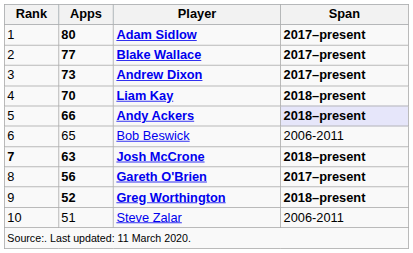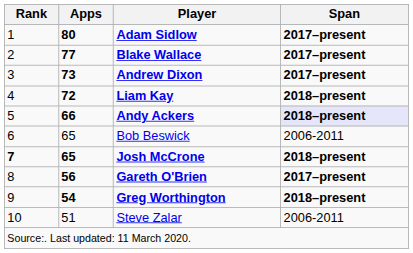 <table class="wikitable" style="width:40%;">
 <tr style="background:#87cefa;">
 <th>Rank</th>
 <th>Apps</th>
 <th>Player</th>
 <th>Span</th>
 </tr>
 <tr>
 <td>1</td>
 <td><strong>80</strong></td>
 <td> <strong><a href='#'>Adam Sidlow</a></strong></td>
 <td><strong>2017–present</strong></td>
 </tr>
 <tr>
 <td>2</td>
 <td><strong>77</strong></td>
 <td> <strong><a href='#'>Blake Wallace</a></strong></td>
 <td><strong>2017–present</strong></td>
 </tr>
 <tr>
 <td>3</td>
 <td><strong>73</strong></td>
 <td> <strong><a href='#'>Andrew Dixon</a></strong></td>
 <td><strong>2017–present</strong></td>
 </tr>
 <tr>
 <td>4</td>
-<td><strong>70</strong></td>
+<td><strong>72</strong></td>
 <td> <strong><a href='#'>Liam Kay</a></strong></td>
 <td><strong>2018–present</strong></td>
 </tr>
 <tr>
 <td>5</td>
 <td><strong>66</strong></td>
 <td> <strong><a href='#'>Andy Ackers</a></strong></td>
 <td style="background: lavender;"><strong>2018–present</strong></td>
 </tr>
 <tr>
 <td>6</td>
 <td>65</td>
 <td> <a href='#'>Bob Beswick</a></td>
 <td>2006-2011</td>
 </tr>
 <tr>
 <td><strong>7</strong></td>
-<td><strong>63</strong></td>
+<td><strong>65</strong></td>
 <td> <strong><a href='#'>Josh McCrone</a></strong></td>
 <td><strong>2018–present</strong></td>
 </tr>
 <tr>
 <td>8</td>
 <td><strong>56</strong></td>
 <td> <strong><a href='#'>Gareth O'Brien</a></strong></td>
 <td><strong>2017–present</strong></td>
 </tr>
 <tr>
 <td>9</td>
-<td><strong>52</strong></td>
+<td><strong>54</strong></td>
 <td> <strong><a href='#'>Greg Worthington</a></strong></td>
 <td><strong>2018–present</strong></td>
 </tr>
 <tr>
 <td>10</td>
 <td>51</td>
 <td> <a href='#'>Steve Zalar</a></td>
 <td>2006-2011</td>
 </tr>
 <tr>
 <td colspan=4><small>Source:. Last updated: 11 March 2020.</small></td>
 </tr>
 </table>
